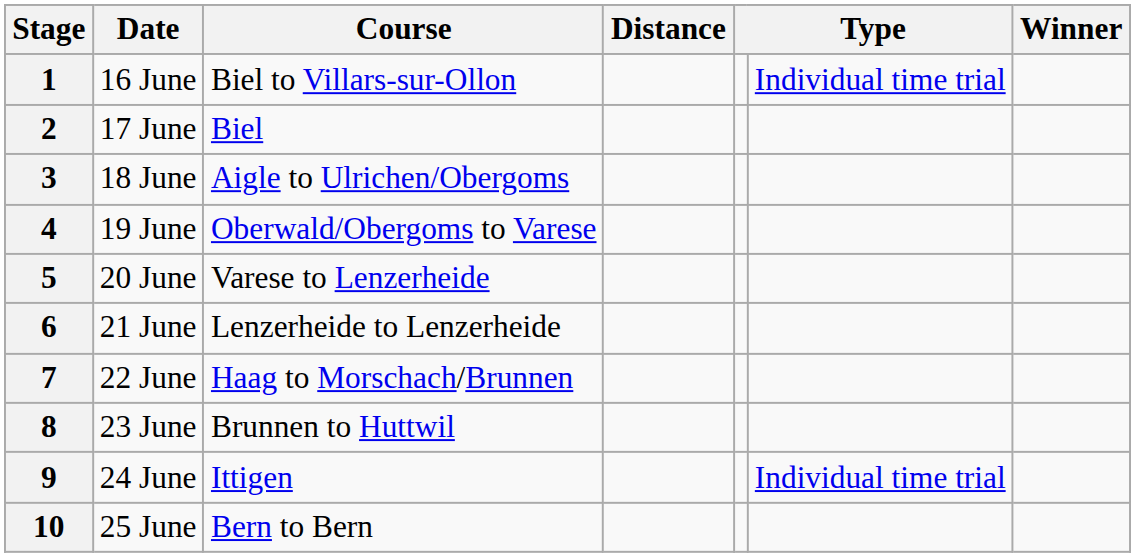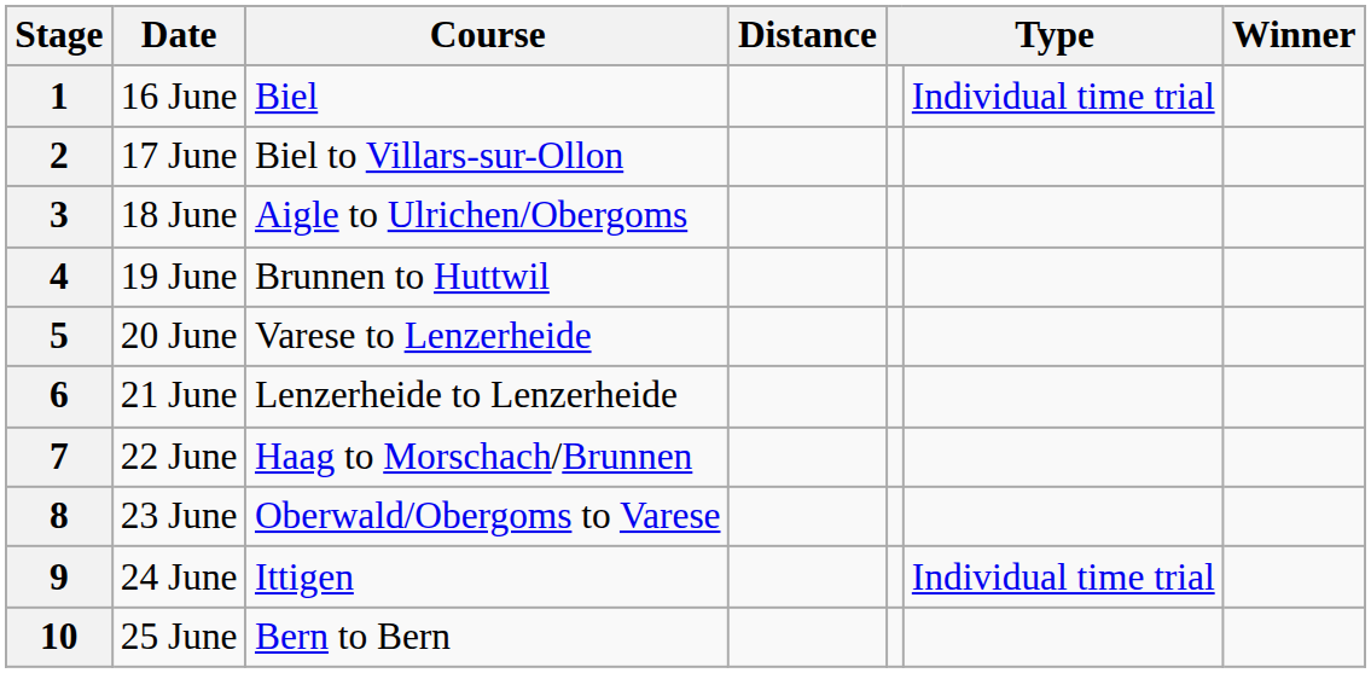 <table class="wikitable">
 <tr>
 <th scope="col">Stage</th>
 <th scope="col">Date</th>
 <th scope="col">Course</th>
 <th scope="col">Distance</th>
 <th scope="col" colspan="2">Type</th>
 <th scope="col">Winner</th>
 </tr>
 <tr>
 <th scope="row">1</th>
 <td style="text-align:right;">16 June</td>
-<td>Biel to <a href='#'>Villars-sur-Ollon</a></td>
+<td><a href='#'>Biel</a></td>
 <td></td>
 <td></td>
 <td><a href='#'>Individual time trial</a></td>
 <td></td>
 </tr>
 <tr>
 <th scope="row">2</th>
 <td style="text-align:right;">17 June</td>
-<td><a href='#'>Biel</a></td>
+<td>Biel to <a href='#'>Villars-sur-Ollon</a></td>
 <td></td>
 <td></td>
 <td></td>
 <td></td>
 </tr>
 <tr>
 <th scope="row">3</th>
 <td style="text-align:right;">18 June</td>
 <td><a href='#'>Aigle</a> to <a href='#'>Ulrichen/Obergoms</a></td>
 <td></td>
 <td></td>
 <td></td>
 <td></td>
 </tr>
 <tr>
 <th scope="row">4</th>
 <td style="text-align:right;">19 June</td>
-<td><a href='#'>Oberwald/Obergoms</a> to <a href='#'>Varese</a></td>
+<td>Brunnen to <a href='#'>Huttwil</a></td>
 <td></td>
 <td></td>
 <td></td>
 <td></td>
 </tr>
 <tr>
 <th scope="row">5</th>
 <td style="text-align:right;">20 June</td>
 <td>Varese to <a href='#'>Lenzerheide</a></td>
 <td></td>
 <td></td>
 <td></td>
 <td></td>
 </tr>
 <tr>
 <th scope="row">6</th>
 <td style="text-align:right;">21 June</td>
 <td>Lenzerheide to Lenzerheide</td>
 <td></td>
 <td></td>
 <td></td>
 <td></td>
 </tr>
 <tr>
 <th scope="row">7</th>
 <td style="text-align:right;">22 June</td>
 <td><a href='#'>Haag</a> to <a href='#'>Morschach</a>/<a href='#'>Brunnen</a></td>
 <td></td>
 <td></td>
 <td></td>
 <td></td>
 </tr>
 <tr>
 <th scope="row">8</th>
 <td style="text-align:right;">23 June</td>
-<td>Brunnen to <a href='#'>Huttwil</a></td>
+<td><a href='#'>Oberwald/Obergoms</a> to <a href='#'>Varese</a></td>
 <td></td>
 <td></td>
 <td></td>
 <td></td>
 </tr>
 <tr>
 <th scope="row">9</th>
 <td style="text-align:right;">24 June</td>
 <td><a href='#'>Ittigen</a></td>
 <td></td>
 <td></td>
 <td><a href='#'>Individual time trial</a></td>
 <td></td>
 </tr>
 <tr>
 <th scope="row">10</th>
 <td style="text-align:right;">25 June</td>
 <td><a href='#'>Bern</a> to Bern</td>
 <td></td>
 <td></td>
 <td></td>
 <td></td>
 </tr>
 </table>
